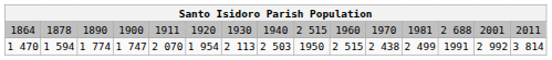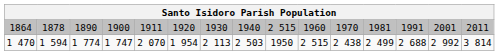 <table class="wikitable">
 <tr>
 <th colspan="15">Santo Isidoro Parish Population </th>
 </tr>
 <tr bgcolor="#C0C0C0">
 <td align="center">1864</td>
 <td align="center">1878</td>
 <td align="center">1890</td>
 <td align="center">1900</td>
 <td align="center">1911</td>
 <td align="center">1920</td>
 <td align="center">1930</td>
 <td align="center">1940</td>
 <td align="center">2 515</td>
 <td align="center">1960</td>
 <td align="center">1970</td>
 <td align="center">1981</td>
-<td align="center">2 688</td>
+<td align="center">1991</td>
 <td align="center">2001</td>
 <td align="center">2011</td>
 </tr>
 <tr>
 <td align="center">1 470</td>
 <td align="center">1 594</td>
 <td align="center">1 774</td>
 <td align="center">1 747</td>
 <td align="center">2 070</td>
 <td align="center">1 954</td>
 <td align="center">2 113</td>
 <td align="center">2 503</td>
 <td align="center">1950</td>
 <td align="center">2 515</td>
 <td align="center">2 438</td>
 <td align="center">2 499</td>
-<td align="center">1991</td>
+<td align="center">2 688</td>
 <td align="center">2 992</td>
 <td align="center">3 814</td>
 </tr>
 </table>
